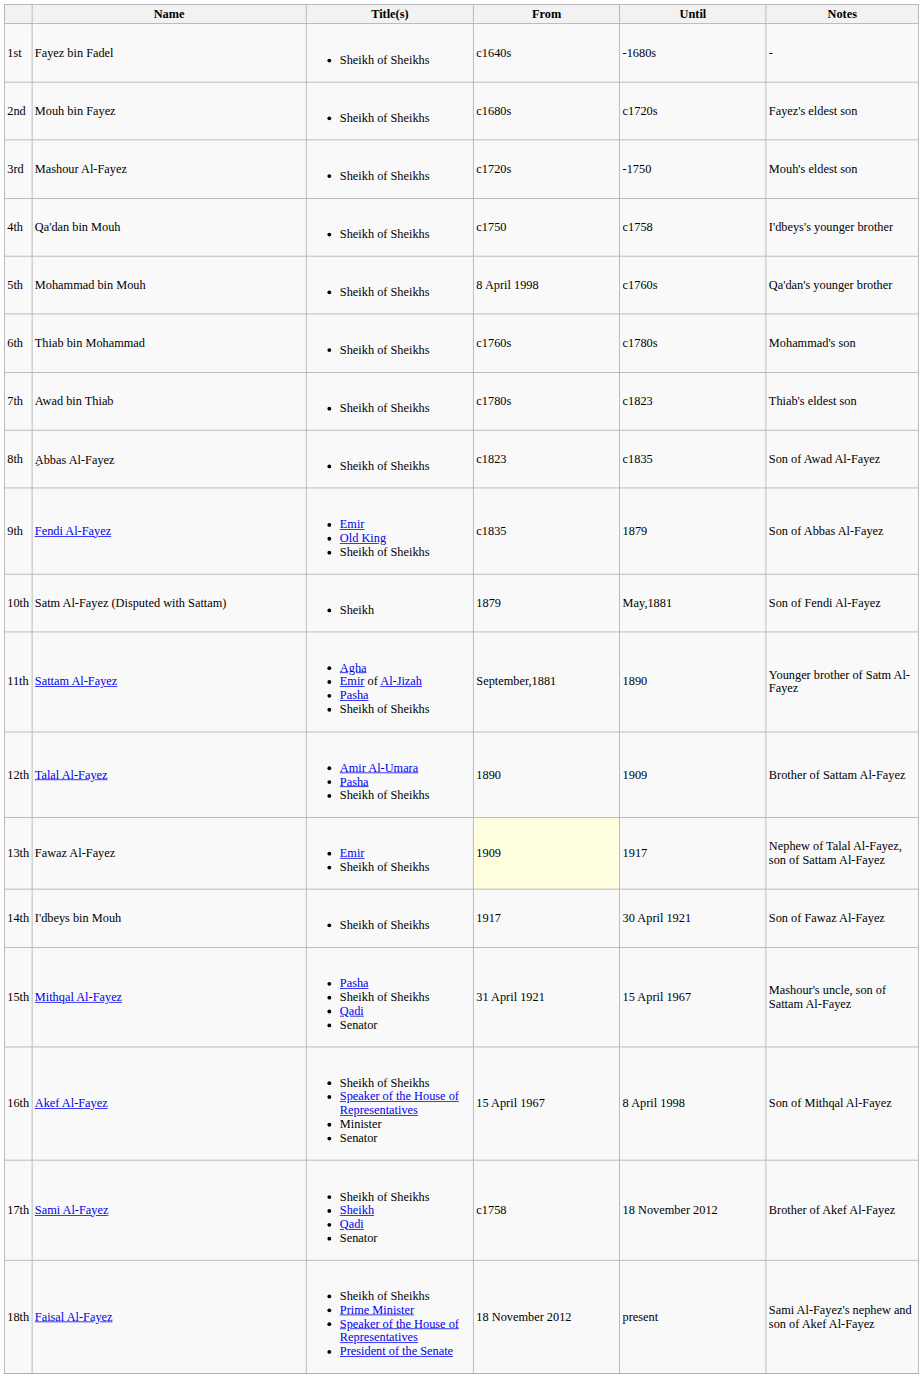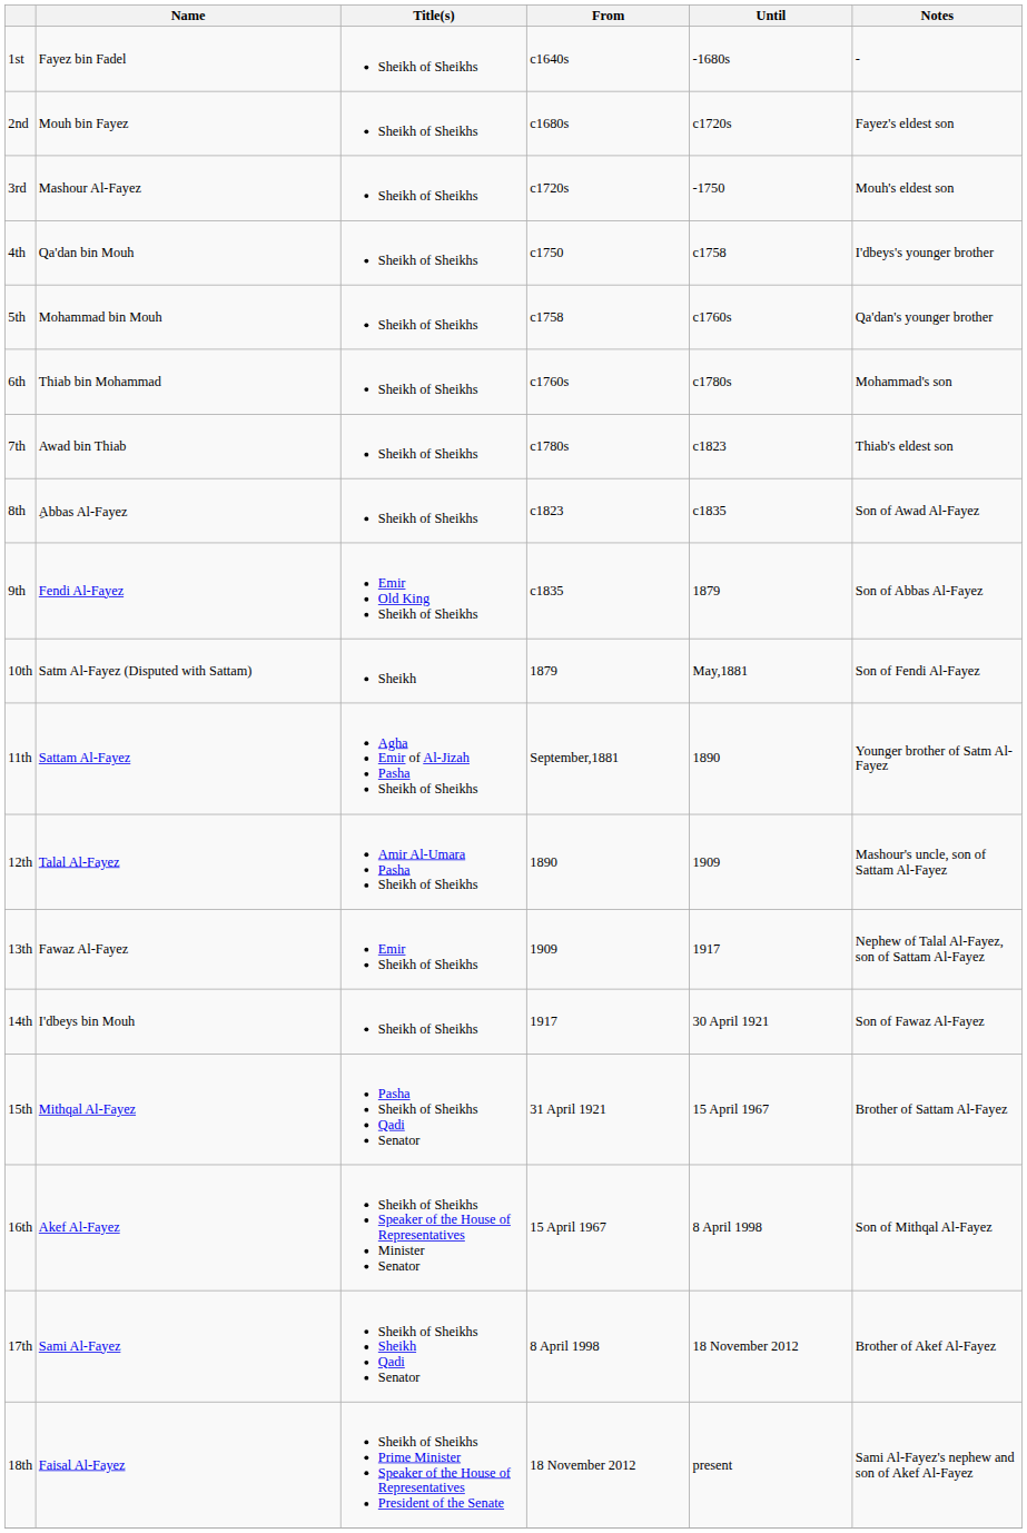 <table class="wikitable" width="94%">
 <tr>
 <th></th>
 <th style="width:30%;">Name</th>
 <th>Title(s)</th>
 <th style="width:16%;">From</th>
 <th style="width:16%;">Until</th>
 <th style="width:auto;">Notes</th>
 </tr>
 <tr>
 <td>1st</td>
 <td>Fayez bin Fadel</td>
 <td><br><ul><li>Sheikh of Sheikhs</li></ul></td>
 <td>c1640s</td>
 <td>-1680s</td>
 <td>-</td>
 </tr>
 <tr>
 <td>2nd</td>
 <td>Mouh bin Fayez</td>
 <td><br><ul><li>Sheikh of Sheikhs</li></ul></td>
 <td>c1680s</td>
 <td>c1720s</td>
 <td>Fayez's eldest son</td>
 </tr>
 <tr>
 <td>3rd</td>
 <td>Mashour Al-Fayez</td>
 <td><br><ul><li>Sheikh of Sheikhs</li></ul></td>
 <td>c1720s</td>
 <td>-1750</td>
 <td>Mouh's eldest son</td>
 </tr>
 <tr>
 <td>4th</td>
 <td>Qa'dan bin Mouh</td>
 <td><br><ul><li>Sheikh of Sheikhs</li></ul></td>
 <td>c1750</td>
 <td>c1758</td>
 <td>I'dbeys's younger brother</td>
 </tr>
 <tr>
 <td>5th</td>
 <td>Mohammad bin Mouh</td>
 <td><br><ul><li>Sheikh of Sheikhs</li></ul></td>
-<td>8 April 1998</td>
+<td>c1758</td>
 <td>c1760s</td>
 <td>Qa'dan's younger brother</td>
 </tr>
 <tr>
 <td>6th</td>
 <td>Thiab bin Mohammad</td>
 <td><br><ul><li>Sheikh of Sheikhs</li></ul></td>
 <td>c1760s</td>
 <td>c1780s</td>
 <td>Mohammad's son</td>
 </tr>
 <tr>
 <td>7th</td>
 <td>Awad bin Thiab</td>
 <td><br><ul><li>Sheikh of Sheikhs</li></ul></td>
 <td>c1780s</td>
 <td>c1823</td>
 <td>Thiab's eldest son</td>
 </tr>
 <tr>
 <td>8th</td>
 <td>ِAbbas Al-Fayez</td>
 <td><br><ul><li>Sheikh of Sheikhs</li></ul></td>
 <td>c1823</td>
 <td>c1835</td>
 <td>Son of Awad Al-Fayez</td>
 </tr>
 <tr>
 <td>9th</td>
 <td><a href='#'>Fendi Al-Fayez</a></td>
 <td><br><ul><li><a href='#'>Emir</a></li><li><a href='#'>Old King</a></li><li>Sheikh of Sheikhs</li></ul></td>
 <td>c1835</td>
 <td>1879</td>
 <td>Son of Abbas Al-Fayez</td>
 </tr>
 <tr>
 <td>10th</td>
 <td>Satm Al-Fayez (Disputed with Sattam)</td>
 <td><br><ul><li>Sheikh</li></ul></td>
 <td>1879</td>
 <td>May,1881</td>
 <td>Son of Fendi Al-Fayez</td>
 </tr>
 <tr>
 <td>11th</td>
 <td><a href='#'>Sattam Al-Fayez</a></td>
 <td><br><ul><li><a href='#'>Agha</a></li><li><a href='#'>Emir</a> of <a href='#'>Al-Jizah</a></li><li><a href='#'>Pasha</a></li><li>Sheikh of Sheikhs</li></ul></td>
 <td>September,1881</td>
 <td>1890</td>
 <td>Younger brother of Satm Al-Fayez</td>
 </tr>
 <tr>
 <td>12th</td>
 <td><a href='#'>Talal Al-Fayez</a></td>
 <td><br><ul><li><a href='#'>Amir Al-Umara</a></li><li><a href='#'>Pasha</a></li><li>Sheikh of Sheikhs</li></ul></td>
 <td>1890</td>
 <td>1909</td>
-<td>Brother of Sattam Al-Fayez</td>
+<td>Mashour's uncle, son of Sattam Al-Fayez</td>
 </tr>
 <tr>
 <td>13th</td>
 <td>Fawaz Al-Fayez</td>
 <td><br><ul><li><a href='#'>Emir</a></li><li>Sheikh of Sheikhs</li></ul></td>
-<td style="background: lightyellow;">1909</td>
+<td>1909</td>
 <td>1917</td>
 <td>Nephew of Talal Al-Fayez, son of Sattam Al-Fayez</td>
 </tr>
 <tr>
 <td>14th</td>
 <td>I'dbeys bin Mouh</td>
 <td><br><ul><li>Sheikh of Sheikhs</li></ul></td>
 <td>1917</td>
 <td>30 April 1921</td>
 <td>Son of Fawaz Al-Fayez</td>
 </tr>
 <tr>
 <td>15th</td>
 <td><a href='#'>Mithqal Al-Fayez</a></td>
 <td><br><ul><li><a href='#'>Pasha</a></li><li>Sheikh of Sheikhs</li><li><a href='#'>Qadi</a></li><li>Senator</li></ul></td>
 <td>31 April 1921</td>
 <td>15 April 1967</td>
-<td>Mashour's uncle, son of Sattam Al-Fayez</td>
+<td>Brother of Sattam Al-Fayez</td>
 </tr>
 <tr>
 <td>16th</td>
 <td><a href='#'>Akef Al-Fayez</a></td>
 <td><br><ul><li>Sheikh of Sheikhs</li><li><a href='#'>Speaker of the House of Representatives</a></li><li>Minister</li><li>Senator</li></ul></td>
 <td>15 April 1967</td>
 <td>8 April 1998</td>
 <td>Son of Mithqal Al-Fayez</td>
 </tr>
 <tr>
 <td>17th</td>
 <td><a href='#'>Sami Al-Fayez</a></td>
 <td><br><ul><li>Sheikh of Sheikhs</li><li><a href='#'>Sheikh</a></li><li><a href='#'>Qadi</a></li><li>Senator</li></ul></td>
-<td>c1758</td>
+<td>8 April 1998</td>
 <td>18 November 2012</td>
 <td>Brother of Akef Al-Fayez</td>
 </tr>
 <tr>
 <td>18th</td>
 <td><a href='#'>Faisal Al-Fayez</a></td>
 <td><br><ul><li>Sheikh of Sheikhs</li><li><a href='#'>Prime Minister</a></li><li><a href='#'>Speaker of the House of Representatives</a></li><li><a href='#'>President of the Senate</a></li></ul></td>
 <td>18 November 2012</td>
 <td>present</td>
 <td>Sami Al-Fayez's nephew and son of Akef Al-Fayez</td>
 </tr>
 <tr>
 </tr>
 </table>
